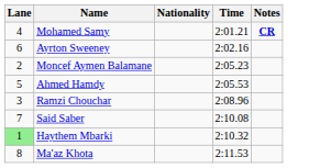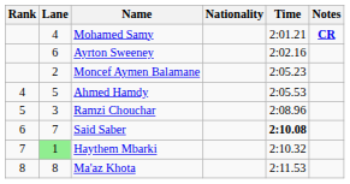 <table class="wikitable sortable" style="text-align:center">
 <tr>
+<th>Rank</th>
 <th>Lane</th>
 <th>Name</th>
 <th>Nationality</th>
 <th>Time</th>
 <th>Notes</th>
 </tr>
 <tr>
+<td></td>
 <td>4</td>
 <td align=left><a href='#'>Mohamed Samy</a></td>
 <td align=left></td>
 <td>2:01.21</td>
 <td><strong><a href='#'>CR</a></strong></td>
 </tr>
 <tr>
+<td></td>
 <td>6</td>
 <td align=left><a href='#'>Ayrton Sweeney</a></td>
 <td align=left></td>
 <td>2:02.16</td>
 <td></td>
 </tr>
 <tr>
+<td></td>
 <td>2</td>
 <td align=left><a href='#'>Moncef Aymen Balamane</a></td>
 <td align=left></td>
 <td>2:05.23</td>
 <td></td>
 </tr>
 <tr>
+<td>4</td>
 <td>5</td>
 <td align=left><a href='#'>Ahmed Hamdy</a></td>
 <td align=left></td>
 <td>2:05.53</td>
 <td></td>
 </tr>
 <tr>
+<td>5</td>
 <td>3</td>
 <td align=left><a href='#'>Ramzi Chouchar</a></td>
 <td align=left></td>
 <td>2:08.96</td>
 <td></td>
 </tr>
 <tr>
+<td>6</td>
 <td>7</td>
 <td align=left><a href='#'>Said Saber</a></td>
 <td align=left></td>
-<td>2:10.08</td>
+<td><strong>2:10.08</strong></td>
 <td></td>
 </tr>
 <tr>
+<td>7</td>
 <td style="background: lightgreen;">1</td>
 <td align=left><a href='#'>Haythem Mbarki</a></td>
 <td align=left></td>
 <td>2:10.32</td>
 <td></td>
 </tr>
 <tr>
 <td>8</td>
+<td>8</td>
 <td align=left><a href='#'>Ma'az Khota</a></td>
 <td align=left></td>
 <td>2:11.53</td>
 <td></td>
 </tr>
 </table>
